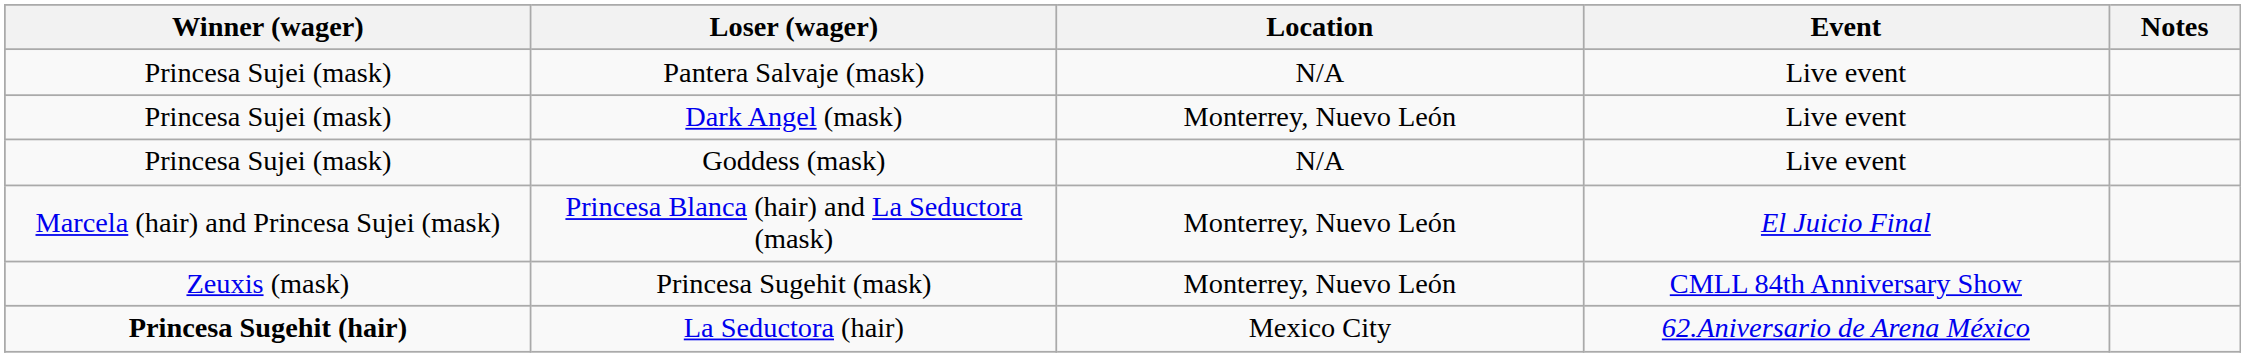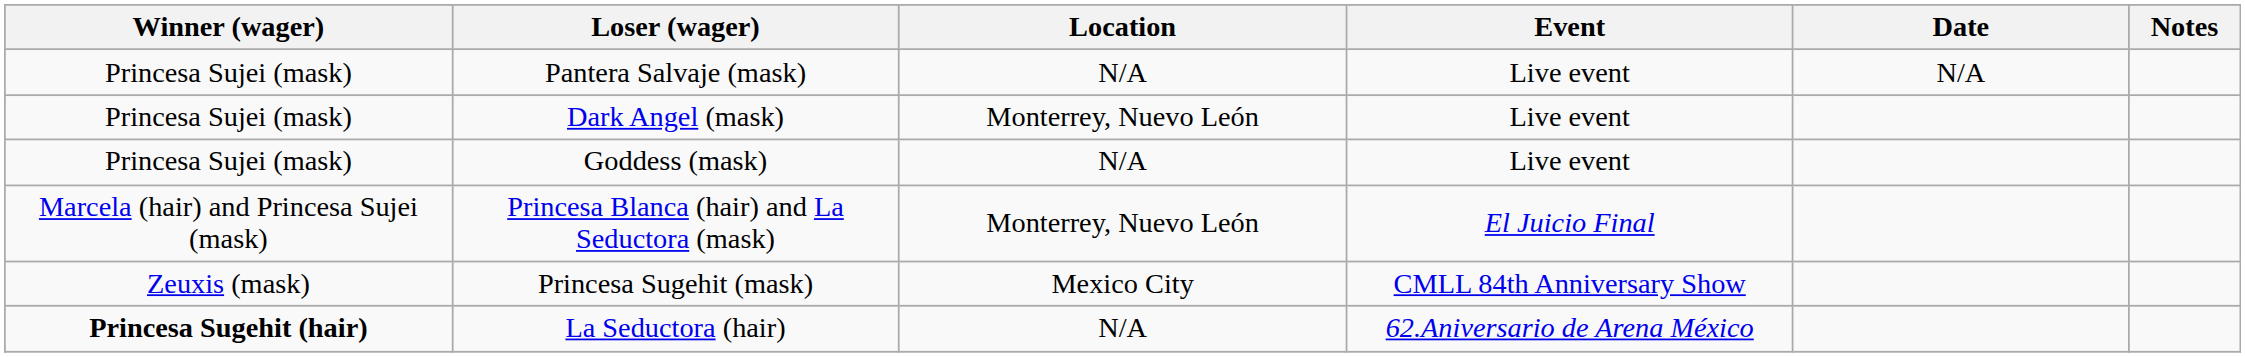 <table class="wikitable sortable" width=100%  style="text-align: center">
 <tr>
 <th width=20% scope="col">Winner (wager)</th>
 <th width=20% scope="col">Loser (wager)</th>
 <th width=20% scope="col">Location</th>
 <th width=20% scope="col">Event</th>
+<th width=15% scope="col">Date</th>
 <th class="unsortable" width=5% scope="col">Notes</th>
 </tr>
 <tr>
 <td>Princesa Sujei (mask)</td>
 <td>Pantera Salvaje (mask)</td>
 <td>N/A</td>
 <td>Live event</td>
+<td>N/A</td>
 <td></td>
 </tr>
 <tr>
 <td>Princesa Sujei (mask)</td>
 <td><a href='#'>Dark Angel</a> (mask)</td>
 <td>Monterrey, Nuevo León</td>
 <td>Live event</td>
 <td></td>
+<td></td>
 </tr>
 <tr>
 <td>Princesa Sujei (mask)</td>
 <td>Goddess (mask)</td>
 <td>N/A</td>
 <td>Live event</td>
+<td></td>
 <td></td>
 </tr>
 <tr>
 <td><a href='#'>Marcela</a> (hair) and Princesa Sujei (mask)</td>
 <td><a href='#'>Princesa Blanca</a> (hair) and <a href='#'>La Seductora</a> (mask)</td>
 <td>Monterrey, Nuevo León</td>
 <td><em><a href='#'>El Juicio Final</a></em></td>
 <td></td>
+<td></td>
 </tr>
 <tr>
 <td><a href='#'>Zeuxis</a> (mask)</td>
 <td>Princesa Sugehit (mask)</td>
-<td>Monterrey, Nuevo León</td>
+<td>Mexico City</td>
 <td><a href='#'>CMLL 84th Anniversary Show</a></td>
+<td></td>
 <td></td>
 </tr>
 <tr>
 <td><strong>Princesa Sugehit (hair)</strong></td>
 <td><a href='#'>La Seductora</a> (hair)</td>
-<td>Mexico City</td>
+<td>N/A</td>
 <td><em><a href='#'>62.Aniversario de Arena México</a></em></td>
+<td></td>
 <td></td>
 </tr>
 </table>
